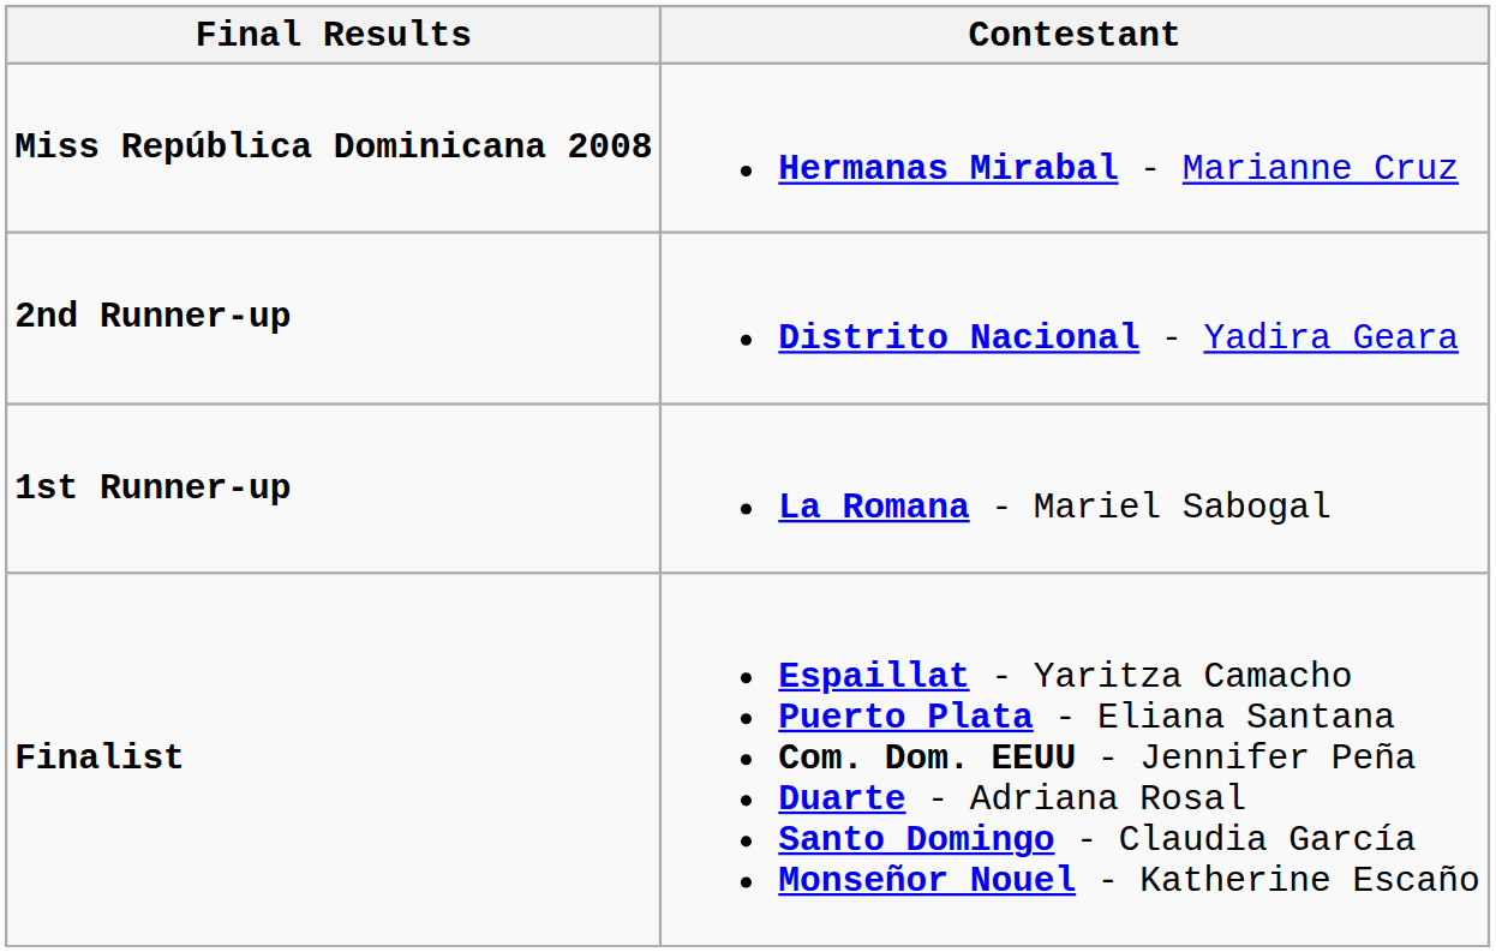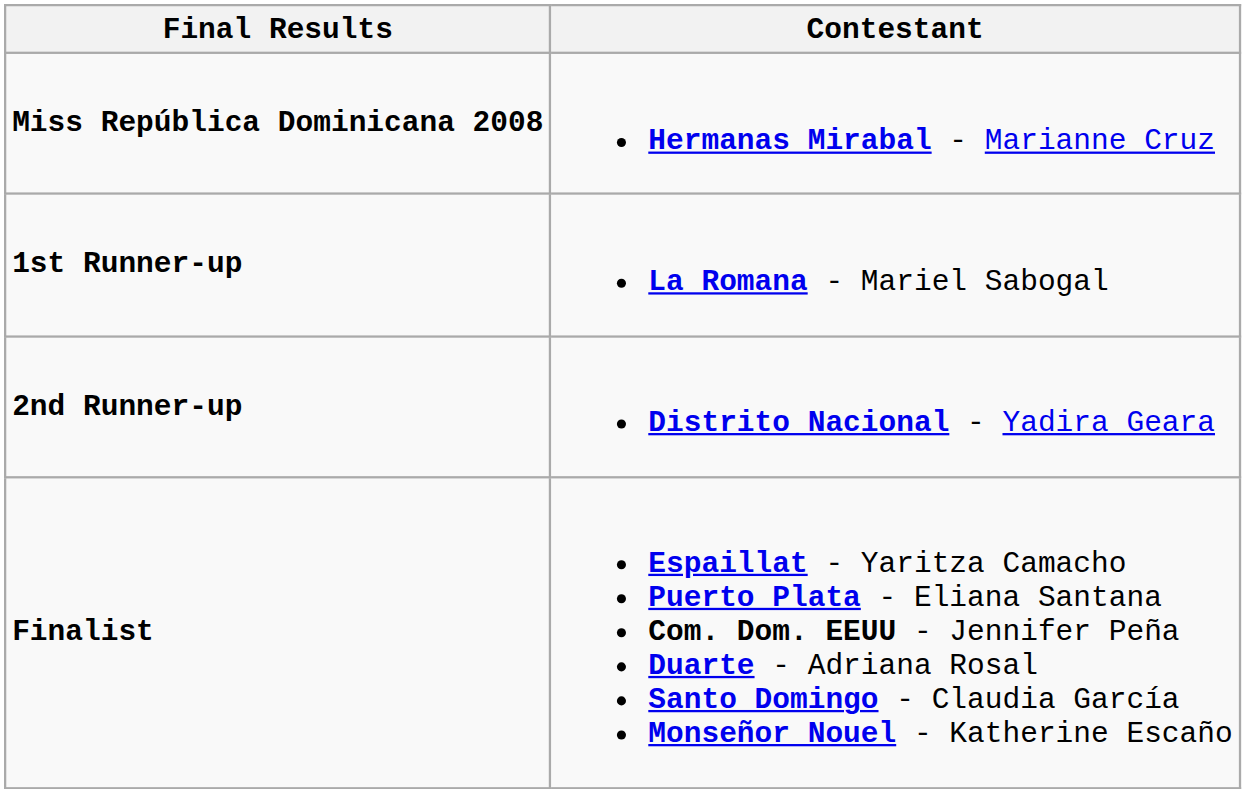 <table class="wikitable">
 <tr>
 <th>Final Results</th>
 <th>Contestant</th>
 </tr>
 <tr>
 <td><strong>Miss República Dominicana 2008</strong></td>
 <td><br><ul><li><strong><a href='#'>Hermanas Mirabal</a></strong> - <a href='#'>Marianne Cruz</a></li></ul></td>
 </tr>
 <tr>
+<td><strong>1st Runner-up</strong></td>
+<td><br><ul><li><strong><a href='#'>La Romana</a></strong> - Mariel Sabogal</li></ul></td>
+</tr>
+<tr>
 <td><strong>2nd Runner-up</strong></td>
 <td><br><ul><li><strong><a href='#'>Distrito Nacional</a></strong> - <a href='#'>Yadira Geara</a></li></ul></td>
-</tr>
-<tr>
-<td><strong>1st Runner-up</strong></td>
-<td><br><ul><li><strong><a href='#'>La Romana</a></strong> - Mariel Sabogal</li></ul></td>
 </tr>
 <tr>
 <td><strong>Finalist</strong></td>
 <td><br><ul><li><strong><a href='#'>Espaillat</a></strong> - Yaritza Camacho</li><li><strong><a href='#'>Puerto Plata</a></strong> - Eliana Santana</li><li><strong>Com. Dom. EEUU</strong> - Jennifer Peña</li><li><strong><a href='#'>Duarte</a></strong> - Adriana Rosal</li><li><strong><a href='#'>Santo Domingo</a></strong> - Claudia García</li><li><strong><a href='#'>Monseñor Nouel</a></strong> - Katherine Escaño</li></ul></td>
 </tr>
 </table>
